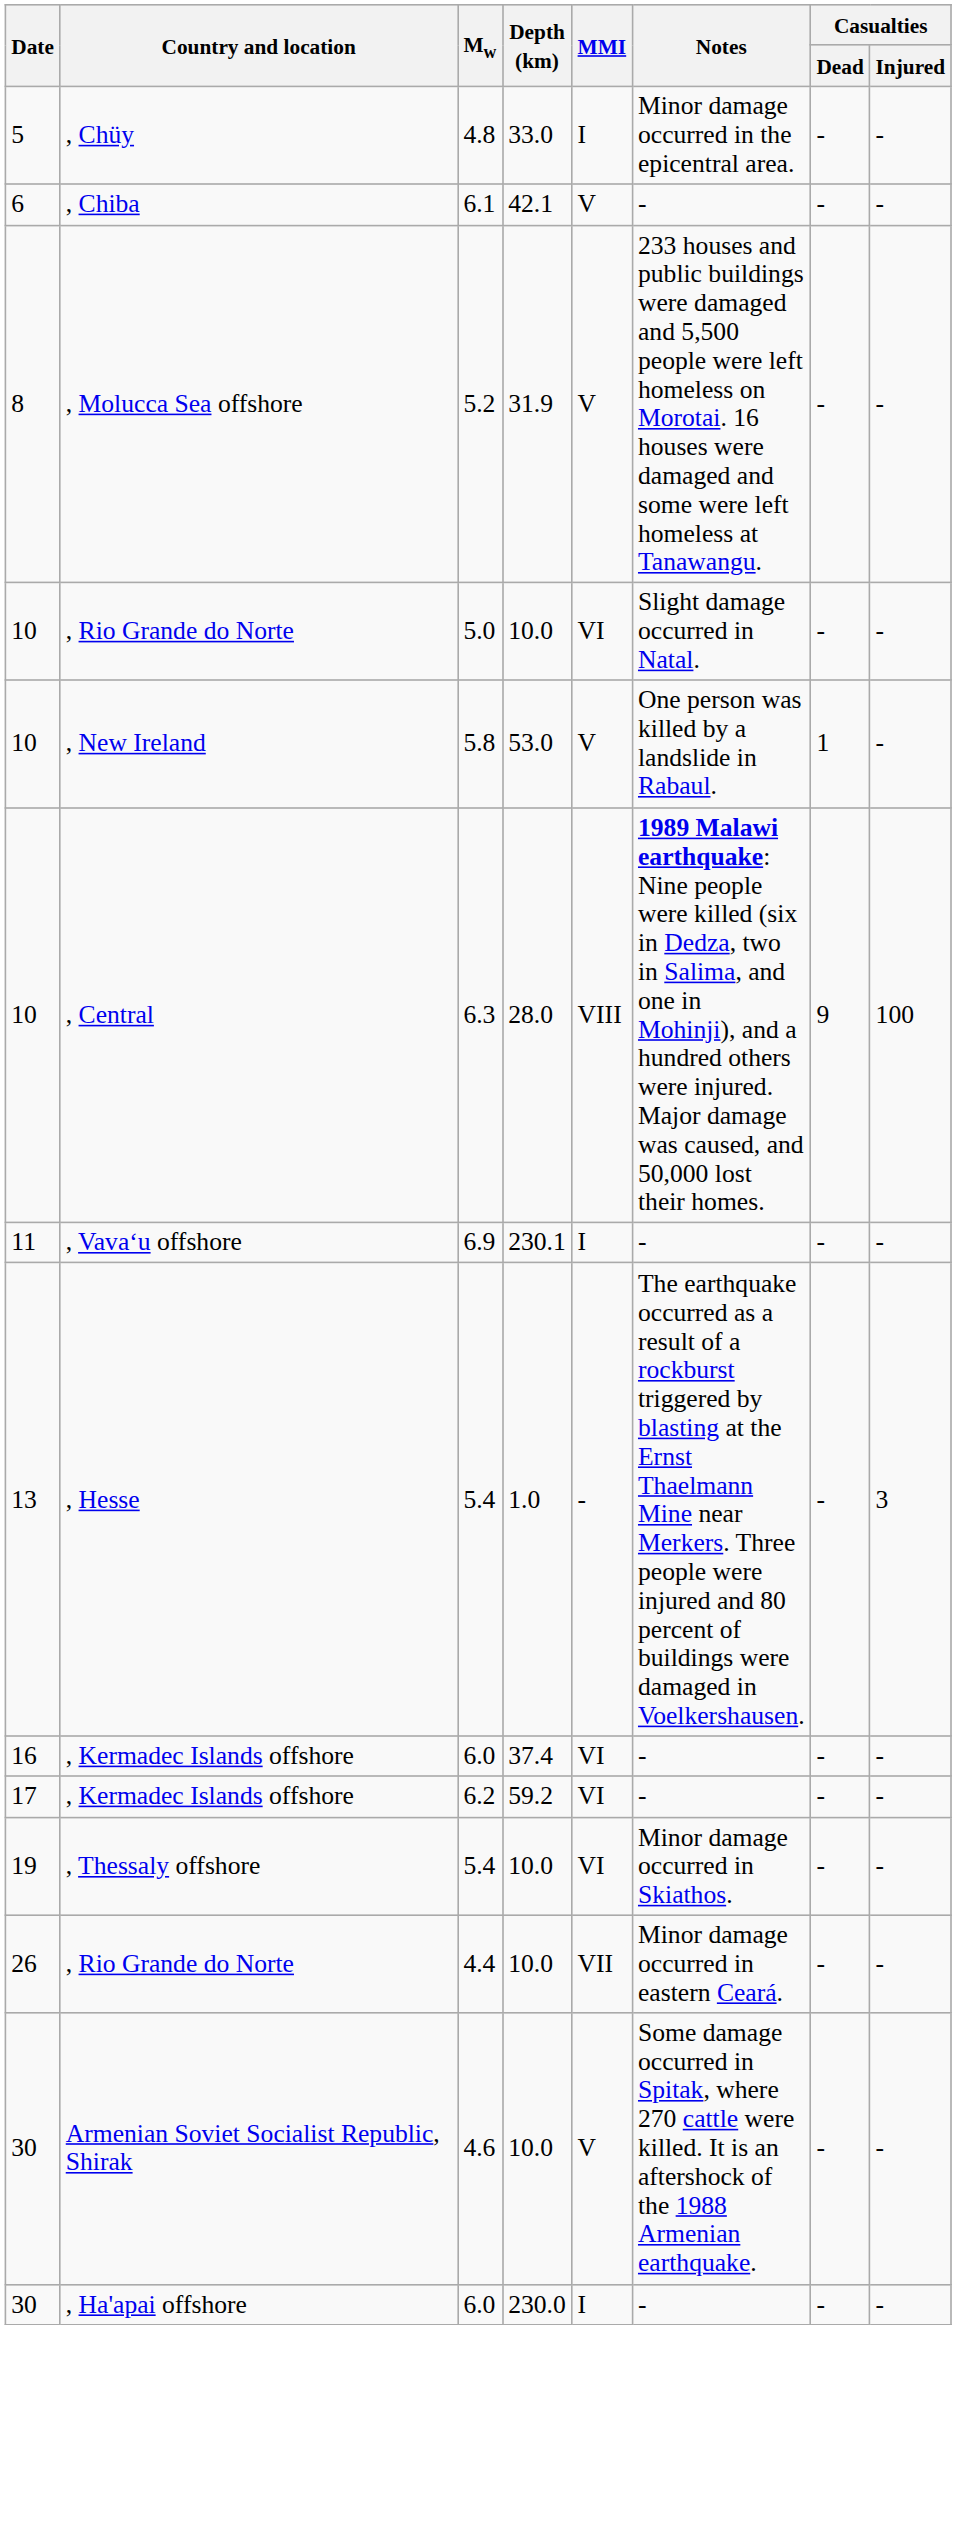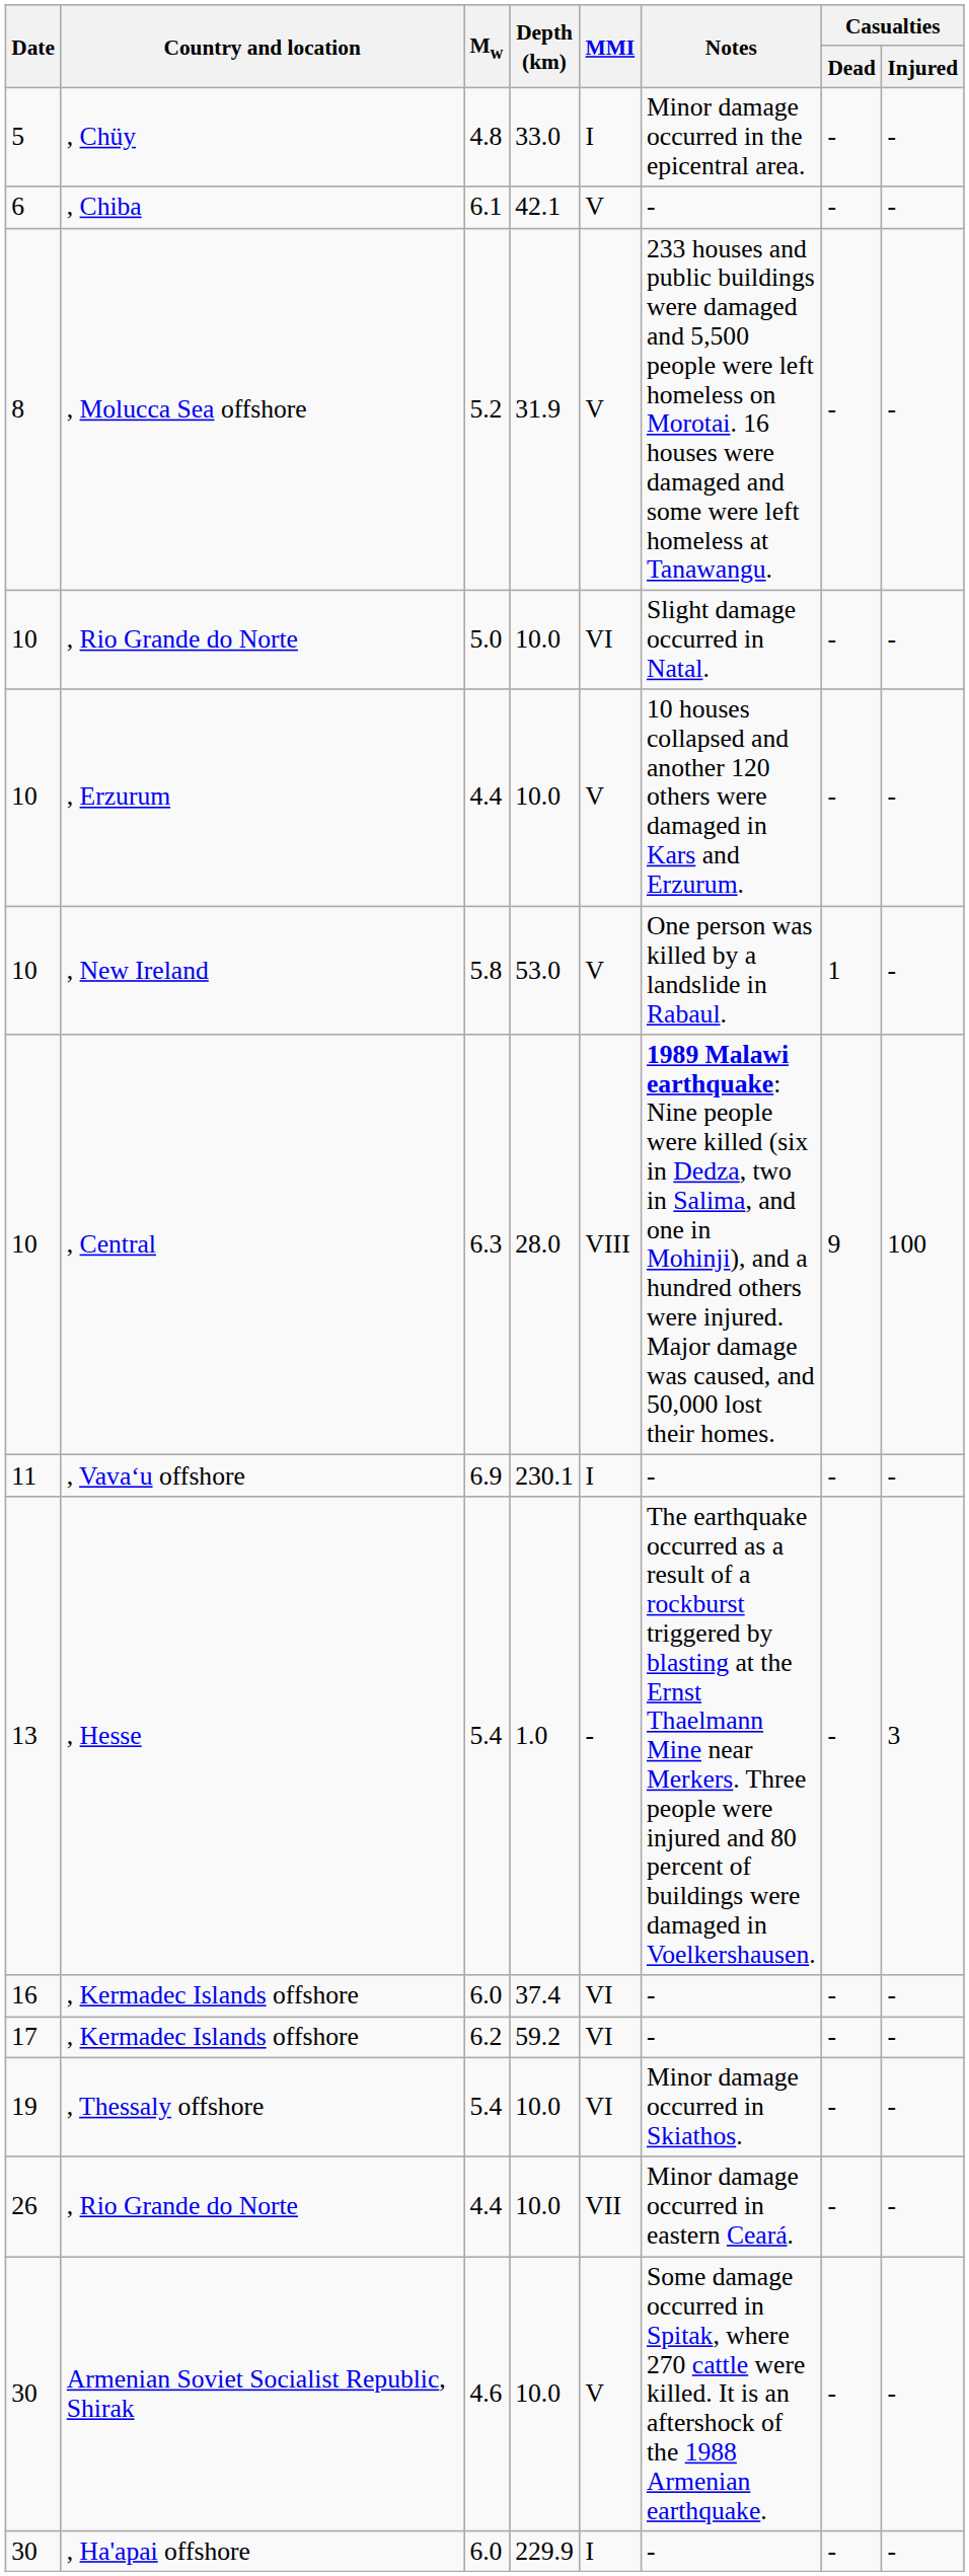 <table class="wikitable sortable" style="border:1px black; margin-left:1em;">
 <tr>
 <th rowspan="2"><small>Date</small></th>
 <th rowspan="2" style="width: 310px"><small>Country and location</small></th>
 <th rowspan="2"><small>M<sub>w</sub></small></th>
 <th rowspan="2"><small>Depth (km)</small></th>
 <th rowspan="2"><small><a href='#'>MMI</a></small></th>
 <th rowspan="2" class="unsortable"><small>Notes</small></th>
 <th colspan="2"><small>Casualties</small></th>
 </tr>
 <tr>
 <th><small>Dead</small></th>
 <th><small>Injured</small></th>
 </tr>
 <tr>
 <td>5</td>
 <td>, <a href='#'>Chüy</a></td>
 <td>4.8</td>
 <td>33.0</td>
 <td>I</td>
 <td>Minor damage occurred in the epicentral area.</td>
 <td>-</td>
 <td>-</td>
 </tr>
 <tr>
 <td>6</td>
 <td>, <a href='#'>Chiba</a></td>
 <td>6.1</td>
 <td>42.1</td>
 <td>V</td>
 <td>-</td>
 <td>-</td>
 <td>-</td>
 </tr>
 <tr>
 <td>8</td>
 <td>, <a href='#'>Molucca Sea</a> offshore</td>
 <td>5.2</td>
 <td>31.9</td>
 <td>V</td>
 <td>233 houses and public buildings were damaged and 5,500 people were left homeless on <a href='#'>Morotai</a>. 16 houses were damaged and some were left homeless at <a href='#'>Tanawangu</a>.</td>
 <td>-</td>
 <td>-</td>
 </tr>
 <tr>
 <td>10</td>
 <td>, <a href='#'>Rio Grande do Norte</a></td>
 <td>5.0</td>
 <td>10.0</td>
 <td>VI</td>
 <td>Slight damage occurred in <a href='#'>Natal</a>.</td>
+<td>-</td>
+<td>-</td>
+</tr>
+<tr>
+<td>10</td>
+<td>, <a href='#'>Erzurum</a></td>
+<td>4.4</td>
+<td>10.0</td>
+<td>V</td>
+<td>10 houses collapsed and another 120 others were damaged in <a href='#'>Kars</a> and <a href='#'>Erzurum</a>.</td>
 <td>-</td>
 <td>-</td>
 </tr>
 <tr>
 <td>10</td>
 <td>, <a href='#'>New Ireland</a></td>
 <td>5.8</td>
 <td>53.0</td>
 <td>V</td>
 <td>One person was killed by a landslide in <a href='#'>Rabaul</a>.</td>
 <td>1</td>
 <td>-</td>
 </tr>
 <tr>
 <td>10</td>
 <td>, <a href='#'>Central</a></td>
 <td>6.3</td>
 <td>28.0</td>
 <td>VIII</td>
 <td><strong><a href='#'>1989 Malawi earthquake</a></strong>: Nine people were killed (six in <a href='#'>Dedza</a>, two in <a href='#'>Salima</a>, and one in <a href='#'>Mohinji</a>), and a hundred others were injured. Major damage was caused, and 50,000 lost their homes.</td>
 <td>9</td>
 <td>100</td>
 </tr>
 <tr>
 <td>11</td>
 <td>, <a href='#'>Vava‘u</a> offshore</td>
 <td>6.9</td>
 <td>230.1</td>
 <td>I</td>
 <td>-</td>
 <td>-</td>
 <td>-</td>
 </tr>
 <tr>
 <td>13</td>
 <td>, <a href='#'>Hesse</a></td>
 <td>5.4</td>
 <td>1.0</td>
 <td>-</td>
 <td>The earthquake occurred as a result of a <a href='#'>rockburst</a> triggered by <a href='#'>blasting</a> at the <a href='#'>Ernst Thaelmann Mine</a> near <a href='#'>Merkers</a>. Three people were injured and 80 percent of buildings were damaged in <a href='#'>Voelkershausen</a>.</td>
 <td>-</td>
 <td>3</td>
 </tr>
 <tr>
 <td>16</td>
 <td>, <a href='#'>Kermadec Islands</a> offshore</td>
 <td>6.0</td>
 <td>37.4</td>
 <td>VI</td>
 <td>-</td>
 <td>-</td>
 <td>-</td>
 </tr>
 <tr>
 <td>17</td>
 <td>, <a href='#'>Kermadec Islands</a> offshore</td>
 <td>6.2</td>
 <td>59.2</td>
 <td>VI</td>
 <td>-</td>
 <td>-</td>
 <td>-</td>
 </tr>
 <tr>
 <td>19</td>
 <td>, <a href='#'>Thessaly</a> offshore</td>
 <td>5.4</td>
 <td>10.0</td>
 <td>VI</td>
 <td>Minor damage occurred in <a href='#'>Skiathos</a>.</td>
 <td>-</td>
 <td>-</td>
 </tr>
 <tr>
 <td>26</td>
 <td>, <a href='#'>Rio Grande do Norte</a></td>
 <td>4.4</td>
 <td>10.0</td>
 <td>VII</td>
 <td>Minor damage occurred in eastern <a href='#'>Ceará</a>.</td>
 <td>-</td>
 <td>-</td>
 </tr>
 <tr>
 <td>30</td>
 <td> <a href='#'>Armenian Soviet Socialist Republic</a>, <a href='#'>Shirak</a></td>
 <td>4.6</td>
 <td>10.0</td>
 <td>V</td>
 <td>Some damage occurred in <a href='#'>Spitak</a>, where 270 <a href='#'>cattle</a> were killed. It is an aftershock of the <a href='#'>1988 Armenian earthquake</a>.</td>
 <td>-</td>
 <td>-</td>
 </tr>
 <tr>
 <td>30</td>
 <td>, <a href='#'>Ha'apai</a> offshore</td>
 <td>6.0</td>
-<td>230.0</td>
+<td>229.9</td>
 <td>I</td>
 <td>-</td>
 <td>-</td>
 <td>-</td>
 </tr>
 <tr>
 </tr>
 </table>
